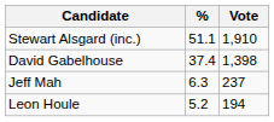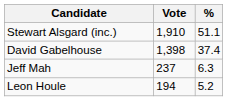 <table class="wikitable">
 <tr>
 <th bgcolor="#DDDDFF" width="200px">Candidate</th>
+<th bgcolor="#DDDDFF" width="50px">Vote</th>
 <th bgcolor="#DDDDFF" width="30px">%</th>
-<th bgcolor="#DDDDFF" width="50px">Vote</th>
 </tr>
 <tr>
 <td>Stewart Alsgard (inc.)</td>
+<td>1,910</td>
 <td>51.1</td>
-<td>1,910</td>
 </tr>
 <tr>
 <td>David Gabelhouse</td>
+<td>1,398</td>
 <td>37.4</td>
-<td>1,398</td>
 </tr>
 <tr>
 <td>Jeff Mah</td>
+<td>237</td>
 <td>6.3</td>
-<td>237</td>
 </tr>
 <tr>
 <td>Leon Houle</td>
+<td>194</td>
 <td>5.2</td>
-<td>194</td>
 </tr>
 </table>
